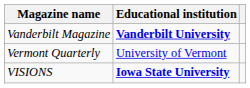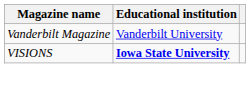 <table class="wikitable">
 <tr>
 <th>Magazine name</th>
 <th>Educational institution</th>
 <th></th>
 </tr>
 <tr>
 <td><em>Vanderbilt Magazine</em></td>
-<td><strong><a href='#'>Vanderbilt University</a></strong></td>
-<td></td>
-</tr>
-<tr>
-<td><em>Vermont Quarterly</em></td>
-<td><a href='#'>University of Vermont</a></td>
+<td><a href='#'>Vanderbilt University</a></td>
 <td></td>
 </tr>
 <tr>
 <td><em>VISIONS</em></td>
 <td><strong><a href='#'>Iowa State University</a></strong></td>
 <td></td>
 </tr>
 </table>
